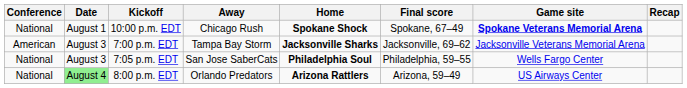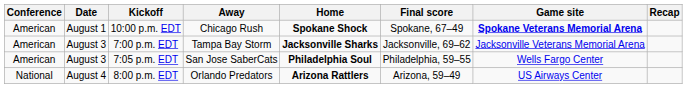 <table class="wikitable" style="font-size: 95%;">
 <tr>
 <th>Conference</th>
 <th>Date</th>
 <th>Kickoff</th>
 <th>Away</th>
 <th>Home</th>
 <th>Final score</th>
 <th>Game site</th>
 <th>Recap</th>
 </tr>
 <tr>
-<td align="center">National</td>
+<td align="center">American</td>
 <td align="center">August 1</td>
 <td align="center">10:00 p.m. <a href='#'>EDT</a></td>
 <td align="center">Chicago Rush</td>
 <td align="center"><strong>Spokane Shock</strong></td>
 <td align="center">Spokane, 67–49</td>
 <td align="center"><strong><a href='#'>Spokane Veterans Memorial Arena</a></strong></td>
 <td align="center"></td>
 </tr>
 <tr>
 <td align="center">American</td>
 <td align="center">August 3</td>
 <td align="center">7:00 p.m. <a href='#'>EDT</a></td>
 <td align="center">Tampa Bay Storm</td>
 <td align="center"><strong>Jacksonville Sharks</strong></td>
 <td align="center">Jacksonville, 69–62</td>
 <td align="center"><a href='#'>Jacksonville Veterans Memorial Arena</a></td>
 <td align="center"></td>
 </tr>
 <tr>
-<td align="center">National</td>
+<td align="center">American</td>
 <td align="center">August 3</td>
 <td align="center">7:05 p.m. <a href='#'>EDT</a></td>
 <td align="center">San Jose SaberCats</td>
 <td align="center"><strong>Philadelphia Soul</strong></td>
 <td align="center">Philadelphia, 59–55</td>
 <td align="center"><a href='#'>Wells Fargo Center</a></td>
 <td align="center"></td>
 </tr>
 <tr>
 <td align="center">National</td>
-<td align="center" style="background: lightgreen;">August 4</td>
+<td align="center">August 4</td>
 <td align="center">8:00 p.m. <a href='#'>EDT</a></td>
 <td align="center">Orlando Predators</td>
 <td align="center"><strong>Arizona Rattlers</strong></td>
 <td align="center">Arizona, 59–49</td>
 <td align="center"><a href='#'>US Airways Center</a></td>
 <td align="center"></td>
 </tr>
 </table>
